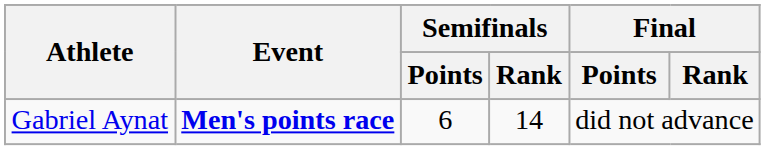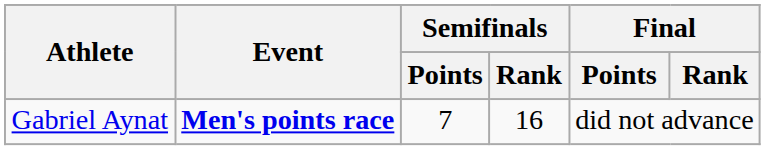 <table class=wikitable style=font-size:90%;text-align:center>
 <tr>
 <th rowspan=2>Athlete</th>
 <th rowspan=2>Event</th>
 <th colspan=2>Semifinals</th>
 <th colspan=2>Final</th>
 </tr>
 <tr>
 <th>Points</th>
 <th>Rank</th>
 <th>Points</th>
 <th>Rank</th>
 </tr>
 <tr align=center>
 <td align=left><a href='#'>Gabriel Aynat</a></td>
 <td align=left><strong><a href='#'>Men's points race</a></strong></td>
-<td>6</td>
-<td>14</td>
+<td>7</td>
+<td>16</td>
 <td colspan=2>did not advance</td>
 </tr>
 </table>
